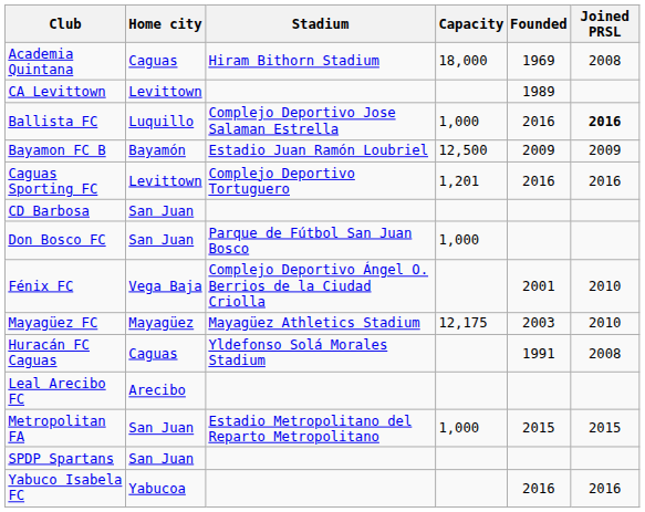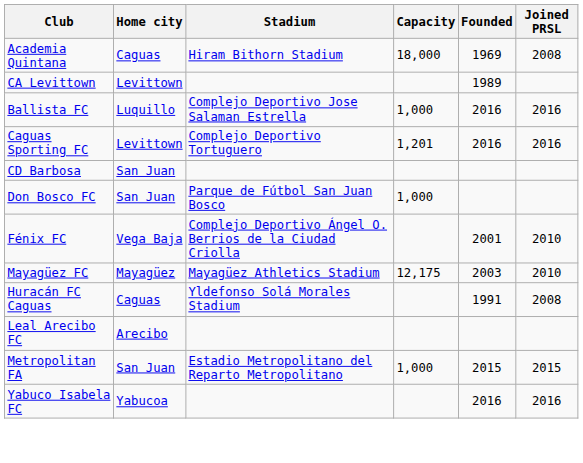 <table class="wikitable sortable" width:90%>
 <tr>
 <th>Club</th>
 <th>Home city</th>
 <th>Stadium</th>
 <th>Capacity</th>
 <th>Founded</th>
 <th>Joined PRSL</th>
 </tr>
 <tr>
 <td><a href='#'>Academia Quintana</a></td>
 <td><a href='#'>Caguas</a></td>
 <td><a href='#'>Hiram Bithorn Stadium</a></td>
 <td>18,000</td>
 <td align=center>1969</td>
 <td align=center>2008</td>
 </tr>
 <tr>
 <td><a href='#'>CA Levittown</a></td>
 <td><a href='#'>Levittown</a></td>
 <td></td>
 <td></td>
 <td align=center>1989</td>
 <td align=center></td>
 </tr>
 <tr>
 <td><a href='#'>Ballista FC</a></td>
 <td><a href='#'>Luquillo</a></td>
 <td><a href='#'>Complejo Deportivo Jose Salaman Estrella</a></td>
 <td>1,000</td>
 <td align=center>2016</td>
-<td align=center><strong>2016</strong></td>
-</tr>
-<tr>
-<td><a href='#'>Bayamon FC B</a></td>
-<td><a href='#'>Bayamón</a></td>
-<td><a href='#'>Estadio Juan Ramón Loubriel</a></td>
-<td>12,500</td>
-<td align=center>2009</td>
-<td align=center>2009</td>
+<td align=center>2016</td>
 </tr>
 <tr>
 <td><a href='#'>Caguas Sporting FC</a></td>
 <td><a href='#'>Levittown</a></td>
 <td><a href='#'>Complejo Deportivo Tortuguero</a></td>
 <td>1,201</td>
 <td align=center>2016</td>
 <td align=center>2016</td>
 </tr>
 <tr>
 <td><a href='#'>CD Barbosa</a></td>
 <td><a href='#'>San Juan</a></td>
 <td></td>
 <td></td>
 <td align=center></td>
 <td align=center></td>
 </tr>
 <tr>
 <td><a href='#'>Don Bosco FC</a></td>
 <td><a href='#'>San Juan</a></td>
 <td><a href='#'>Parque de Fútbol San Juan Bosco</a></td>
 <td>1,000</td>
 <td align=center></td>
 <td align=center></td>
 </tr>
 <tr>
 <td><a href='#'>Fénix FC</a></td>
 <td><a href='#'>Vega Baja</a></td>
 <td><a href='#'>Complejo Deportivo Ángel O. Berrios de la Ciudad Criolla</a></td>
 <td></td>
 <td align=center>2001</td>
 <td align=center>2010</td>
 </tr>
 <tr>
 <td><a href='#'>Mayagüez FC</a></td>
 <td><a href='#'>Mayagüez</a></td>
 <td><a href='#'>Mayagüez Athletics Stadium</a></td>
 <td>12,175</td>
 <td align=center>2003</td>
 <td align=center>2010</td>
 </tr>
 <tr>
 <td><a href='#'>Huracán FC Caguas</a></td>
 <td><a href='#'>Caguas</a></td>
 <td><a href='#'>Yldefonso Solá Morales Stadium</a></td>
 <td></td>
 <td align=center>1991</td>
 <td align=center>2008</td>
 </tr>
 <tr>
 <td><a href='#'>Leal Arecibo FC</a></td>
 <td><a href='#'>Arecibo</a></td>
 <td></td>
 <td></td>
 <td align=center></td>
 <td align=center></td>
 </tr>
 <tr>
 <td><a href='#'>Metropolitan FA</a></td>
 <td><a href='#'>San Juan</a></td>
 <td><a href='#'>Estadio Metropolitano del Reparto Metropolitano</a></td>
 <td>1,000</td>
 <td align=center>2015</td>
 <td align=center>2015</td>
 </tr>
 <tr>
-<td><a href='#'>SPDP Spartans</a></td>
-<td><a href='#'>San Juan</a></td>
-<td></td>
-<td></td>
-<td align=center></td>
-<td align=center></td>
-</tr>
-<tr>
 <td><a href='#'>Yabuco Isabela FC</a></td>
 <td><a href='#'>Yabucoa</a></td>
 <td></td>
 <td></td>
 <td align=center>2016</td>
 <td align=center>2016</td>
 </tr>
 </table>
